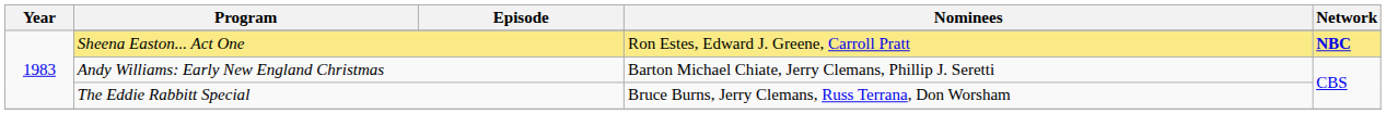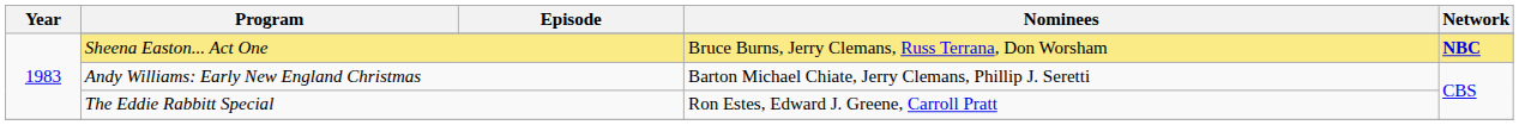 <table class="wikitable">
 <tr>
 <th width="5%">Year</th>
 <th width="25%">Program</th>
 <th width="15%">Episode</th>
 <th width="50%">Nominees</th>
 <th width="5%">Network</th>
 </tr>
 <tr>
 <td rowspan="4" style="text-align:center;"><a href='#'>1983</a><br></td>
 </tr>
 <tr style="background:#FAEB86;">
 <td colspan=2><em>Sheena Easton... Act One</em></td>
-<td>Ron Estes, Edward J. Greene, <a href='#'>Carroll Pratt</a></td>
+<td>Bruce Burns, Jerry Clemans, <a href='#'>Russ Terrana</a>, Don Worsham</td>
 <td><strong><a href='#'>NBC</a></strong></td>
 </tr>
 <tr>
 <td colspan=2><em>Andy Williams: Early New England Christmas</em></td>
 <td>Barton Michael Chiate, Jerry Clemans, Phillip J. Seretti</td>
 <td rowspan=2><a href='#'>CBS</a></td>
 </tr>
 <tr>
 <td colspan=2><em>The Eddie Rabbitt Special</em></td>
-<td>Bruce Burns, Jerry Clemans, <a href='#'>Russ Terrana</a>, Don Worsham</td>
+<td>Ron Estes, Edward J. Greene, <a href='#'>Carroll Pratt</a></td>
 </tr>
 <tr>
 </tr>
 </table>
